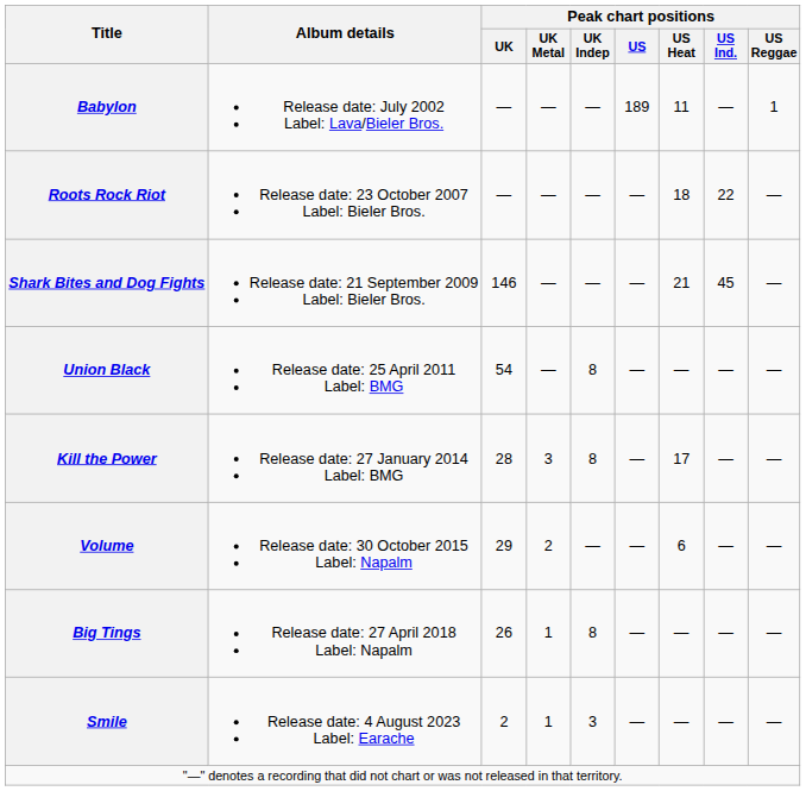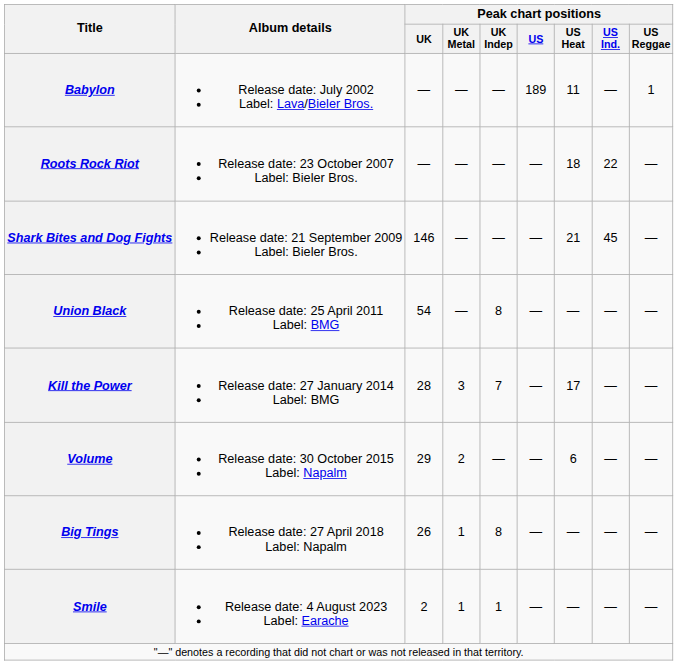 <table class="wikitable plainrowheaders" style="text-align:center;">
 <tr>
 <th rowspan="2">Title</th>
 <th rowspan="2">Album details</th>
 <th colspan="7">Peak chart positions</th>
 </tr>
 <tr>
 <th style="width:3em;font-size:85%">UK <br></th>
 <th style="width:3em;font-size:85%">UK Metal</th>
 <th style="width:3em;font-size:85%">UK Indep</th>
 <th style="width:3em;font-size:85%"><a href='#'>US</a><br></th>
 <th style="width:3em;font-size:85%">US Heat<br></th>
 <th style="width:3em;font-size:85%"><a href='#'>US Ind.</a><br></th>
 <th style="width:3em;font-size:85%">US Reggae<br></th>
 </tr>
 <tr>
 <th scope="row"><em><a href='#'>Babylon</a></em></th>
 <td><br><ul><li>Release date: July 2002</li><li>Label: <a href='#'>Lava</a>/<a href='#'>Bieler Bros.</a></li></ul></td>
 <td>—</td>
 <td>—</td>
 <td>—</td>
 <td>189</td>
 <td>11</td>
 <td>—</td>
 <td>1</td>
 </tr>
 <tr>
 <th scope="row"><em><a href='#'>Roots Rock Riot</a></em></th>
 <td><br><ul><li>Release date: 23 October 2007</li><li>Label: Bieler Bros.</li></ul></td>
 <td>—</td>
 <td>—</td>
 <td>—</td>
 <td>—</td>
 <td>18</td>
 <td>22</td>
 <td>—</td>
 </tr>
 <tr>
 <th scope="row"><em><a href='#'>Shark Bites and Dog Fights</a></em></th>
 <td><br><ul><li>Release date: 21 September 2009</li><li>Label: Bieler Bros.</li></ul></td>
 <td>146</td>
 <td>—</td>
 <td>—</td>
 <td>—</td>
 <td>21</td>
 <td>45</td>
 <td>—</td>
 </tr>
 <tr>
 <th scope="row"><em><a href='#'>Union Black</a></em></th>
 <td><br><ul><li>Release date: 25 April 2011</li><li>Label: <a href='#'>BMG</a></li></ul></td>
 <td>54</td>
 <td>—</td>
 <td>8</td>
 <td>—</td>
 <td>—</td>
 <td>—</td>
 <td>—</td>
 </tr>
 <tr>
 <th scope="row"><em><a href='#'>Kill the Power</a></em></th>
 <td><br><ul><li>Release date: 27 January 2014</li><li>Label: BMG</li></ul></td>
 <td>28</td>
 <td>3</td>
-<td>8</td>
+<td>7</td>
 <td>—</td>
 <td>17</td>
 <td>—</td>
 <td>—</td>
 </tr>
 <tr>
 <th scope="row"><em><a href='#'>Volume</a></em></th>
 <td><br><ul><li>Release date: 30 October 2015</li><li>Label: <a href='#'>Napalm</a></li></ul></td>
 <td>29</td>
 <td>2</td>
 <td>—</td>
 <td>—</td>
 <td>6</td>
 <td>—</td>
 <td>—</td>
 </tr>
 <tr>
 <th scope="row"><em><a href='#'>Big Tings</a></em></th>
 <td><br><ul><li>Release date: 27 April 2018</li><li>Label: Napalm</li></ul></td>
 <td>26</td>
 <td>1</td>
 <td>8</td>
 <td>—</td>
 <td>—</td>
 <td>—</td>
 <td>—</td>
 </tr>
 <tr>
 <th scope="row"><em><a href='#'>Smile</a></em></th>
 <td><br><ul><li>Release date: 4 August 2023</li><li>Label: <a href='#'>Earache</a></li></ul></td>
 <td>2</td>
 <td>1</td>
-<td>3</td>
+<td>1</td>
 <td>—</td>
 <td>—</td>
 <td>—</td>
 <td>—</td>
 </tr>
 <tr>
 <td colspan="11" style="font-size:85%">"—" denotes a recording that did not chart or was not released in that territory.</td>
 </tr>
 </table>
